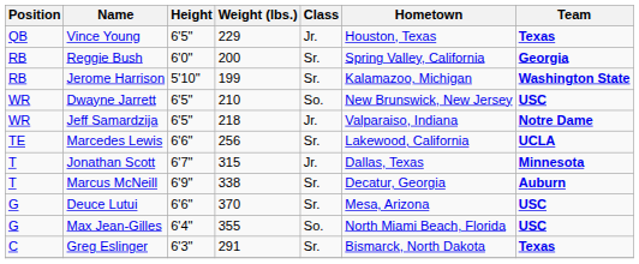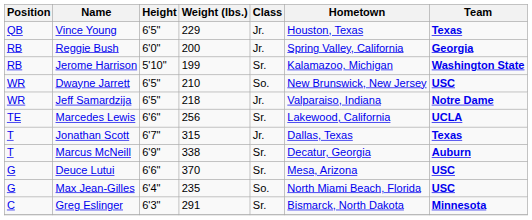 <table class="wikitable">
 <tr>
 <th>Position</th>
 <th>Name</th>
 <th>Height</th>
 <th>Weight (lbs.)</th>
 <th>Class</th>
 <th>Hometown</th>
 <th>Team</th>
 </tr>
 <tr>
 <td><a href='#'>QB</a></td>
 <td><a href='#'>Vince Young</a></td>
 <td>6'5"</td>
 <td>229</td>
 <td>Jr.</td>
 <td><a href='#'>Houston, Texas</a></td>
 <td><strong><a href='#'>Texas</a></strong></td>
 </tr>
 <tr>
 <td><a href='#'>RB</a></td>
 <td><a href='#'>Reggie Bush</a></td>
 <td>6'0"</td>
 <td>200</td>
-<td>Sr.</td>
+<td>Jr.</td>
 <td><a href='#'>Spring Valley, California</a></td>
 <td><strong><a href='#'>Georgia</a></strong></td>
 </tr>
 <tr>
 <td><a href='#'>RB</a></td>
 <td><a href='#'>Jerome Harrison</a></td>
 <td>5'10"</td>
 <td>199</td>
 <td>Sr.</td>
 <td><a href='#'>Kalamazoo, Michigan</a></td>
 <td><strong><a href='#'>Washington State</a></strong></td>
 </tr>
 <tr>
 <td><a href='#'>WR</a></td>
 <td><a href='#'>Dwayne Jarrett</a></td>
 <td>6'5"</td>
 <td>210</td>
 <td>So.</td>
 <td><a href='#'>New Brunswick, New Jersey</a></td>
 <td><strong><a href='#'>USC</a></strong></td>
 </tr>
 <tr>
 <td><a href='#'>WR</a></td>
 <td><a href='#'>Jeff Samardzija</a></td>
 <td>6'5"</td>
 <td>218</td>
 <td>Jr.</td>
 <td><a href='#'>Valparaiso, Indiana</a></td>
 <td><strong><a href='#'>Notre Dame</a></strong></td>
 </tr>
 <tr>
 <td><a href='#'>TE</a></td>
 <td><a href='#'>Marcedes Lewis</a></td>
 <td>6'6"</td>
 <td>256</td>
 <td>Sr.</td>
 <td><a href='#'>Lakewood, California</a></td>
 <td><strong><a href='#'>UCLA</a></strong></td>
 </tr>
 <tr>
 <td><a href='#'>T</a></td>
 <td><a href='#'>Jonathan Scott</a></td>
 <td>6'7"</td>
 <td>315</td>
 <td>Jr.</td>
 <td><a href='#'>Dallas, Texas</a></td>
-<td><strong><a href='#'>Minnesota</a></strong></td>
+<td><strong><a href='#'>Texas</a></strong></td>
 </tr>
 <tr>
 <td><a href='#'>T</a></td>
 <td><a href='#'>Marcus McNeill</a></td>
 <td>6'9"</td>
 <td>338</td>
 <td>Sr.</td>
 <td><a href='#'>Decatur, Georgia</a></td>
 <td><strong><a href='#'>Auburn</a></strong></td>
 </tr>
 <tr>
 <td><a href='#'>G</a></td>
 <td><a href='#'>Deuce Lutui</a></td>
 <td>6'6"</td>
 <td>370</td>
 <td>Sr.</td>
 <td><a href='#'>Mesa, Arizona</a></td>
 <td><strong><a href='#'>USC</a></strong></td>
 </tr>
 <tr>
 <td><a href='#'>G</a></td>
 <td><a href='#'>Max Jean-Gilles</a></td>
 <td>6'4"</td>
-<td>355</td>
+<td>235</td>
 <td>So.</td>
 <td><a href='#'>North Miami Beach, Florida</a></td>
 <td><strong><a href='#'>USC</a></strong></td>
 </tr>
 <tr>
 <td><a href='#'>C</a></td>
 <td><a href='#'>Greg Eslinger</a></td>
 <td>6'3"</td>
 <td>291</td>
 <td>Sr.</td>
 <td><a href='#'>Bismarck, North Dakota</a></td>
-<td><strong><a href='#'>Texas</a></strong></td>
+<td><strong><a href='#'>Minnesota</a></strong></td>
 </tr>
 <tr>
 </tr>
 </table>
